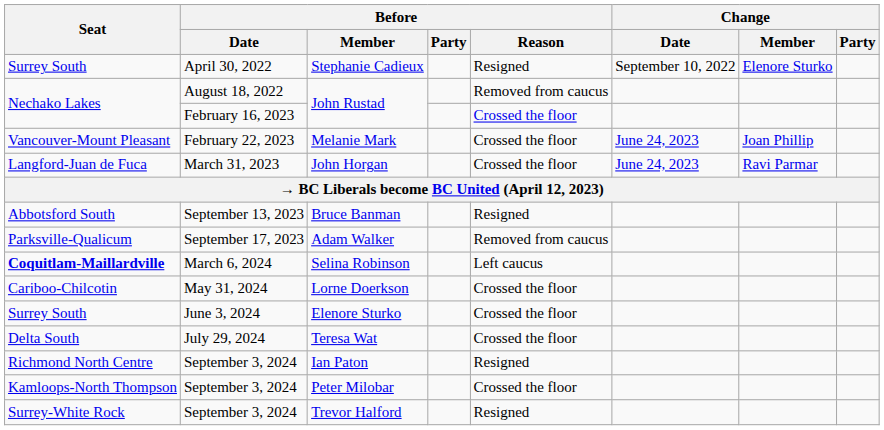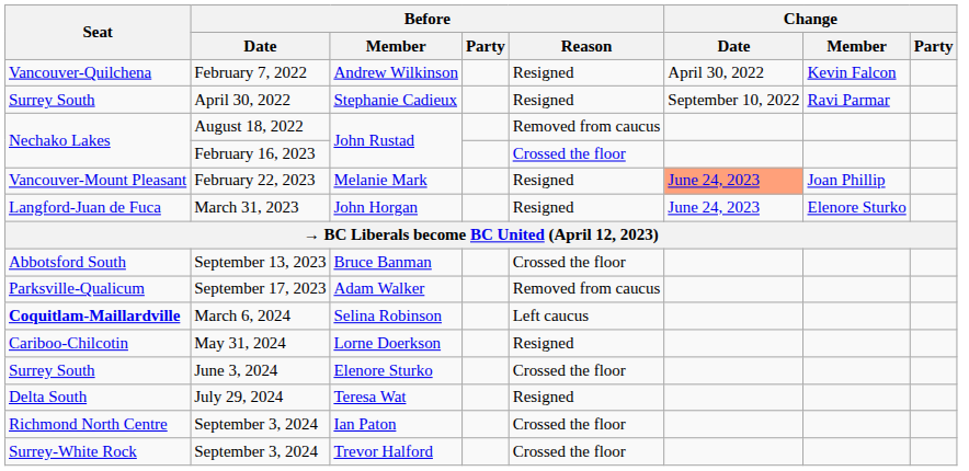 <table class="wikitable"  style="font-size:90%">
 <tr>
 <th rowspan="2">Seat</th>
 <th colspan="4">Before</th>
 <th colspan="3">Change</th>
 </tr>
 <tr>
 <th>Date</th>
 <th>Member</th>
 <th>Party</th>
 <th>Reason</th>
 <th>Date</th>
 <th>Member</th>
 <th>Party</th>
 </tr>
 <tr>
+<td><a href='#'>Vancouver-Quilchena</a></td>
+<td>February 7, 2022</td>
+<td><a href='#'>Andrew Wilkinson</a></td>
+<td></td>
+<td>Resigned</td>
+<td>April 30, 2022</td>
+<td><a href='#'>Kevin Falcon</a></td>
+<td></td>
+</tr>
+<tr>
 <td><a href='#'>Surrey South</a></td>
 <td>April 30, 2022</td>
 <td><a href='#'>Stephanie Cadieux</a></td>
 <td></td>
 <td>Resigned</td>
 <td>September 10, 2022</td>
-<td><a href='#'>Elenore Sturko</a></td>
+<td><a href='#'>Ravi Parmar</a></td>
 <td></td>
 </tr>
 <tr>
 <td rowspan="2"><a href='#'>Nechako Lakes</a></td>
 <td>August 18, 2022</td>
 <td rowspan="2"><a href='#'>John Rustad</a></td>
 <td></td>
 <td>Removed from caucus</td>
 <td></td>
 <td></td>
 <td></td>
 </tr>
 <tr>
 <td>February 16, 2023</td>
 <td></td>
 <td><a href='#'>Crossed the floor</a></td>
 <td></td>
 <td></td>
 <td></td>
 </tr>
 <tr>
 <td><a href='#'>Vancouver-Mount Pleasant</a></td>
 <td>February 22, 2023</td>
 <td><a href='#'>Melanie Mark</a></td>
 <td></td>
-<td>Crossed the floor</td>
-<td><a href='#'>June 24, 2023</a></td>
+<td>Resigned</td>
+<td style="background: lightsalmon;"><a href='#'>June 24, 2023</a></td>
 <td><a href='#'>Joan Phillip</a></td>
 <td></td>
 </tr>
 <tr>
 <td><a href='#'>Langford-Juan de Fuca</a></td>
 <td>March 31, 2023</td>
 <td><a href='#'>John Horgan</a></td>
 <td></td>
-<td>Crossed the floor</td>
+<td>Resigned</td>
 <td><a href='#'>June 24, 2023</a></td>
-<td><a href='#'>Ravi Parmar</a></td>
+<td><a href='#'>Elenore Sturko</a></td>
 <td></td>
 </tr>
 <tr>
 <th colspan="8">→ BC Liberals become <a href='#'>BC United</a> (April 12, 2023)</th>
 </tr>
 <tr>
 <td><a href='#'>Abbotsford South</a></td>
 <td>September 13, 2023</td>
 <td><a href='#'>Bruce Banman</a></td>
 <td></td>
-<td>Resigned</td>
+<td>Crossed the floor</td>
 <td></td>
 <td></td>
 <td></td>
 </tr>
 <tr>
 <td><a href='#'>Parksville-Qualicum</a></td>
 <td>September 17, 2023</td>
 <td><a href='#'>Adam Walker</a></td>
 <td></td>
 <td>Removed from caucus</td>
 <td></td>
 <td></td>
 <td></td>
 </tr>
 <tr>
 <td><strong><a href='#'>Coquitlam-Maillardville</a></strong></td>
 <td>March 6, 2024</td>
 <td><a href='#'>Selina Robinson</a></td>
 <td></td>
 <td>Left caucus</td>
 <td></td>
 <td></td>
 <td></td>
 </tr>
 <tr>
 <td><a href='#'>Cariboo-Chilcotin</a></td>
 <td>May 31, 2024</td>
 <td><a href='#'>Lorne Doerkson</a></td>
 <td></td>
-<td>Crossed the floor</td>
+<td>Resigned</td>
 <td></td>
 <td></td>
 <td></td>
 </tr>
 <tr>
 <td><a href='#'>Surrey South</a></td>
 <td>June 3, 2024</td>
 <td><a href='#'>Elenore Sturko</a></td>
 <td></td>
 <td>Crossed the floor</td>
 <td></td>
 <td></td>
 <td></td>
 </tr>
 <tr>
 <td><a href='#'>Delta South</a></td>
 <td>July 29, 2024</td>
 <td><a href='#'>Teresa Wat</a></td>
 <td></td>
-<td>Crossed the floor</td>
+<td>Resigned</td>
 <td></td>
 <td></td>
 <td></td>
 </tr>
 <tr>
 <td><a href='#'>Richmond North Centre</a></td>
 <td>September 3, 2024</td>
 <td><a href='#'>Ian Paton</a></td>
-<td></td>
-<td>Resigned</td>
-<td></td>
-<td></td>
-<td></td>
-</tr>
-<tr>
-<td><a href='#'>Kamloops-North Thompson</a></td>
-<td>September 3, 2024</td>
-<td><a href='#'>Peter Milobar</a></td>
 <td></td>
 <td>Crossed the floor</td>
 <td></td>
 <td></td>
 <td></td>
 </tr>
 <tr>
 <td><a href='#'>Surrey-White Rock</a></td>
 <td>September 3, 2024</td>
 <td><a href='#'>Trevor Halford</a></td>
 <td></td>
-<td>Resigned</td>
+<td>Crossed the floor</td>
 <td></td>
 <td></td>
 <td></td>
 </tr>
 </table>
